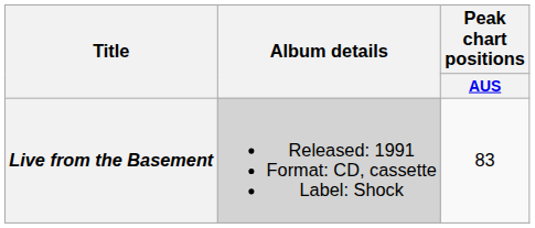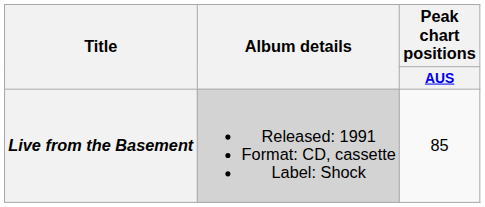 <table class="wikitable plainrowheaders" style="text-align:center;" border="1">
 <tr>
 <th scope="col" rowspan="2">Title</th>
 <th scope="col" rowspan="2">Album details</th>
 <th scope="col" colspan="1">Peak chart positions</th>
 </tr>
 <tr>
 <th scope="col" style="width:3em; font-size:85%"><a href='#'>AUS</a><br></th>
 </tr>
 <tr>
 <th scope="row"><em>Live from the Basement</em></th>
 <td style="background: lightgrey;"><br><ul><li>Released: 1991</li><li>Format: CD, cassette</li><li>Label: Shock</li></ul></td>
-<td>83</td>
+<td>85</td>
 </tr>
 </table>
